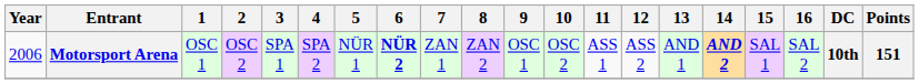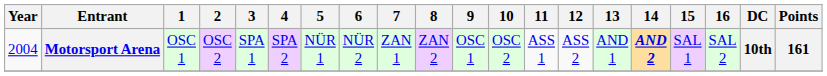 <table class="wikitable" style="text-align:center; font-size:85%">
 <tr>
 <th>Year</th>
 <th>Entrant</th>
 <th>1</th>
 <th>2</th>
 <th>3</th>
 <th>4</th>
 <th>5</th>
 <th>6</th>
 <th>7</th>
 <th>8</th>
 <th>9</th>
 <th>10</th>
 <th>11</th>
 <th>12</th>
 <th>13</th>
 <th>14</th>
 <th>15</th>
 <th>16</th>
 <th>DC</th>
 <th>Points</th>
 </tr>
 <tr>
-<td><a href='#'>2006</a></td>
+<td><a href='#'>2004</a></td>
 <th nowrap><a href='#'>Motorsport Arena</a></th>
 <td style="background:#DFFFDF;"><a href='#'>OSC<br>1</a><br></td>
 <td style="background:#EFCFFF;"><a href='#'>OSC<br>2</a><br></td>
 <td style="background:#DFFFDF;"><a href='#'>SPA<br>1</a><br></td>
 <td style="background:#EFCFFF;"><a href='#'>SPA<br>2</a><br></td>
 <td style="background:#DFFFDF;"><a href='#'>NÜR<br>1</a><br></td>
-<td style="background:#DFFFDF;"><strong><a href='#'>NÜR<br>2</a><br></strong></td>
+<td style="background:#DFFFDF;"><a href='#'>NÜR<br>2</a><br></td>
 <td style="background:#DFFFDF;"><a href='#'>ZAN<br>1</a><br></td>
 <td style="background:#EFCFFF;"><a href='#'>ZAN<br>2</a><br></td>
 <td style="background:#DFFFDF;"><a href='#'>OSC<br>1</a><br></td>
 <td style="background:#DFFFDF;"><a href='#'>OSC<br>2</a><br></td>
 <td><a href='#'>ASS<br>1</a></td>
 <td><a href='#'>ASS<br>2</a></td>
 <td style="background:#DFFFDF;"><a href='#'>AND<br>1</a><br></td>
 <td style="background:#FFDF9F;"><strong><em><a href='#'>AND<br>2</a></em><br></strong></td>
 <td style="background:#EFCFFF;"><a href='#'>SAL<br>1</a><br></td>
 <td style="background:#DFFFDF;"><a href='#'>SAL<br>2</a><br></td>
 <th>10th</th>
-<th>151</th>
+<th>161</th>
 </tr>
 <tr>
 </tr>
 </table>
